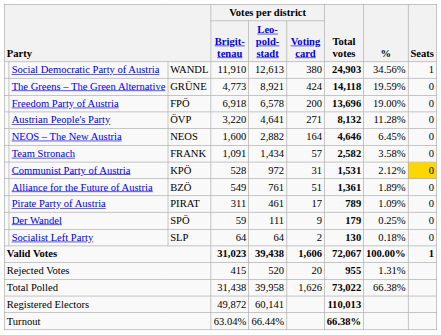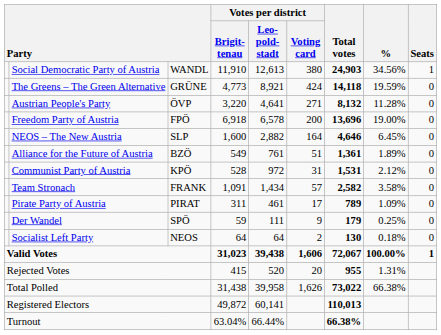 <table class="wikitable" border="1" style="text-align:right;">
 <tr>
 <th style="text-align:left;" valign=bottom rowspan=2 colspan=3>Party</th>
 <th colspan=3>Votes per district</th>
 <th align=center valign=bottom rowspan=2 width="50">Total<br>votes</th>
 <th align=center valign=bottom rowspan=2 width="50">%</th>
 <th align=center valign=bottom rowspan=2>Seats</th>
 </tr>
 <tr>
 <th align=center valign=bottom width="50"><a href='#'>Brigit-<br>tenau</a></th>
 <th align=center valign=bottom width="50"><a href='#'>Leo-<br>pold-<br>stadt</a></th>
 <th align=center valign=bottom width="50"><a href='#'>Voting<br>card</a></th>
 </tr>
 <tr>
 <td></td>
 <td align=left><a href='#'>Social Democratic Party of Austria</a></td>
 <td align=left>WANDL</td>
 <td>11,910</td>
 <td>12,613</td>
 <td>380</td>
 <td><strong>24,903</strong></td>
 <td>34.56%</td>
 <td>1</td>
 </tr>
 <tr>
 <td></td>
 <td align=left style="white-space: nowrap;"><a href='#'>The Greens – The Green Alternative</a></td>
 <td align=left>GRÜNE</td>
 <td>4,773</td>
 <td>8,921</td>
 <td>424</td>
 <td><strong>14,118</strong></td>
 <td>19.59%</td>
 <td>0</td>
 </tr>
 <tr>
 <td></td>
+<td align=left><a href='#'>Austrian People's Party</a></td>
+<td align=left>ÖVP</td>
+<td>3,220</td>
+<td>4,641</td>
+<td>271</td>
+<td><strong>8,132</strong></td>
+<td>11.28%</td>
+<td>0</td>
+</tr>
+<tr>
+<td></td>
 <td align=left><a href='#'>Freedom Party of Austria</a></td>
 <td align=left>FPÖ</td>
 <td>6,918</td>
 <td>6,578</td>
 <td>200</td>
 <td><strong>13,696</strong></td>
 <td>19.00%</td>
 <td>0</td>
 </tr>
 <tr>
 <td></td>
-<td align=left><a href='#'>Austrian People's Party</a></td>
-<td align=left>ÖVP</td>
-<td>3,220</td>
-<td>4,641</td>
-<td>271</td>
-<td><strong>8,132</strong></td>
-<td>11.28%</td>
-<td>0</td>
-</tr>
-<tr>
-<td></td>
 <td align=left><a href='#'>NEOS – The New Austria</a></td>
-<td align=left>NEOS</td>
+<td align=left>SLP</td>
 <td>1,600</td>
 <td>2,882</td>
 <td>164</td>
 <td><strong>4,646</strong></td>
 <td>6.45%</td>
+<td>0</td>
+</tr>
+<tr>
+<td></td>
+<td align=left><a href='#'>Alliance for the Future of Austria</a></td>
+<td align=left>BZÖ</td>
+<td>549</td>
+<td>761</td>
+<td>51</td>
+<td><strong>1,361</strong></td>
+<td>1.89%</td>
+<td>0</td>
+</tr>
+<tr>
+<td></td>
+<td align=left><a href='#'>Communist Party of Austria</a></td>
+<td align=left>KPÖ</td>
+<td>528</td>
+<td>972</td>
+<td>31</td>
+<td><strong>1,531</strong></td>
+<td>2.12%</td>
 <td>0</td>
 </tr>
 <tr>
 <td></td>
 <td align=left><a href='#'>Team Stronach</a></td>
 <td align=left>FRANK</td>
 <td>1,091</td>
 <td>1,434</td>
 <td>57</td>
 <td><strong>2,582</strong></td>
 <td>3.58%</td>
-<td>0</td>
-</tr>
-<tr>
-<td></td>
-<td align=left><a href='#'>Communist Party of Austria</a></td>
-<td align=left>KPÖ</td>
-<td>528</td>
-<td>972</td>
-<td>31</td>
-<td><strong>1,531</strong></td>
-<td>2.12%</td>
-<td style="background: gold;">0</td>
-</tr>
-<tr>
-<td></td>
-<td align=left><a href='#'>Alliance for the Future of Austria</a></td>
-<td align=left>BZÖ</td>
-<td>549</td>
-<td>761</td>
-<td>51</td>
-<td><strong>1,361</strong></td>
-<td>1.89%</td>
 <td>0</td>
 </tr>
 <tr>
 <td></td>
 <td align=left><a href='#'>Pirate Party of Austria</a></td>
 <td align=left>PIRAT</td>
 <td>311</td>
 <td>461</td>
 <td>17</td>
 <td><strong>789</strong></td>
 <td>1.09%</td>
 <td>0</td>
 </tr>
 <tr>
 <td></td>
 <td align=left><a href='#'>Der Wandel</a></td>
 <td align=left>SPÖ</td>
 <td>59</td>
 <td>111</td>
 <td>9</td>
 <td><strong>179</strong></td>
 <td>0.25%</td>
 <td>0</td>
 </tr>
 <tr>
 <td></td>
 <td align=left><a href='#'>Socialist Left Party</a></td>
-<td align=left>SLP</td>
+<td align=left>NEOS</td>
 <td>64</td>
 <td>64</td>
 <td>2</td>
 <td><strong>130</strong></td>
 <td>0.18%</td>
 <td>0</td>
 </tr>
 <tr style="font-weight:bold">
 <td align=left colspan=3>Valid Votes</td>
 <td>31,023</td>
 <td>39,438</td>
 <td>1,606</td>
 <td>72,067</td>
 <td>100.00%</td>
 <td>1</td>
 </tr>
 <tr>
 <td align=left colspan=3>Rejected Votes</td>
 <td>415</td>
 <td>520</td>
 <td>20</td>
 <td><strong>955</strong></td>
 <td>1.31%</td>
 <td></td>
 </tr>
 <tr>
 <td align=left colspan=3>Total Polled</td>
 <td>31,438</td>
 <td>39,958</td>
 <td>1,626</td>
 <td><strong>73,022</strong></td>
 <td>66.38%</td>
 <td></td>
 </tr>
 <tr>
 <td align=left colspan=3>Registered Electors</td>
 <td>49,872</td>
 <td>60,141</td>
 <td></td>
 <td><strong>110,013</strong></td>
 <td></td>
 <td></td>
 </tr>
 <tr>
 <td align=left colspan=3>Turnout</td>
 <td>63.04%</td>
 <td>66.44%</td>
 <td></td>
 <td><strong>66.38%</strong></td>
 <td></td>
 <td></td>
 </tr>
 </table>
